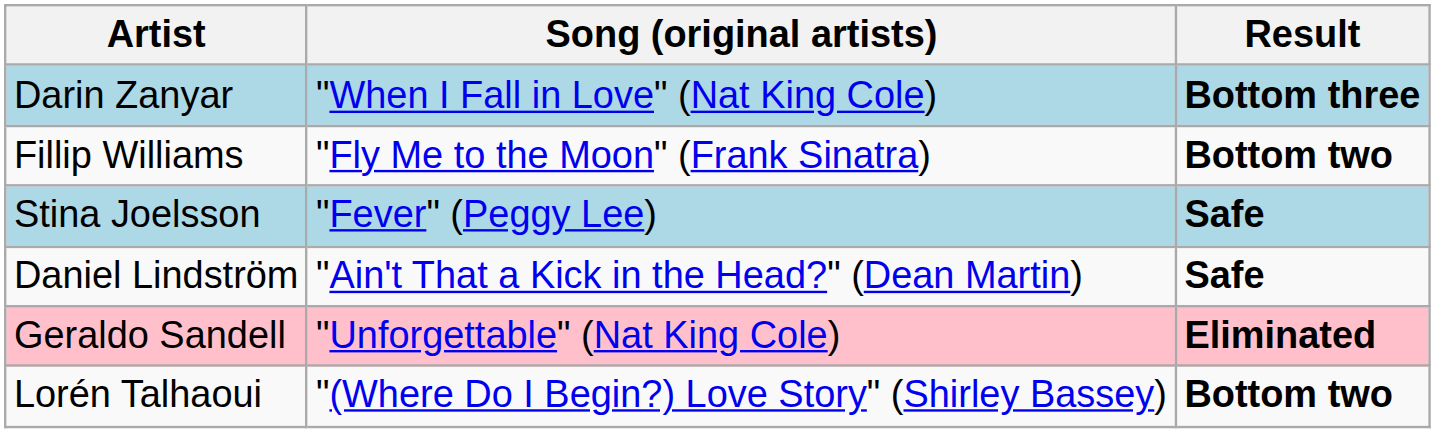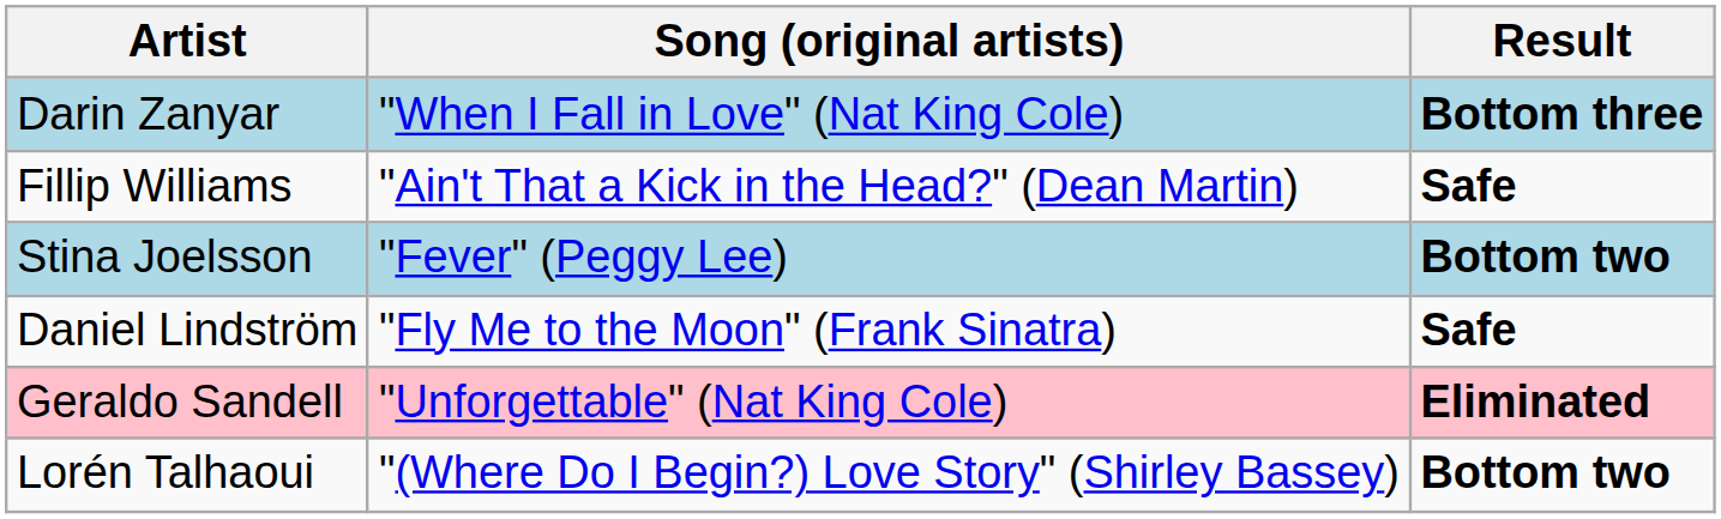 <table class=wikitable>
 <tr>
 <th>Artist</th>
 <th>Song (original artists)</th>
 <th>Result</th>
 </tr>
 <tr style="background:lightblue;">
 <td>Darin Zanyar</td>
 <td>"<a href='#'>When I Fall in Love</a>" (<a href='#'>Nat King Cole</a>)</td>
 <td><strong>Bottom three</strong></td>
 </tr>
 <tr>
 <td>Fillip Williams</td>
-<td>"<a href='#'>Fly Me to the Moon</a>" (<a href='#'>Frank Sinatra</a>)</td>
-<td><strong>Bottom two</strong></td>
+<td>"<a href='#'>Ain't That a Kick in the Head?</a>" (<a href='#'>Dean Martin</a>)</td>
+<td><strong>Safe</strong></td>
 </tr>
 <tr style="background:lightblue;">
 <td>Stina Joelsson</td>
 <td>"<a href='#'>Fever</a>" (<a href='#'>Peggy Lee</a>)</td>
-<td><strong>Safe</strong></td>
+<td><strong>Bottom two</strong></td>
 </tr>
 <tr>
 <td>Daniel Lindström</td>
-<td>"<a href='#'>Ain't That a Kick in the Head?</a>" (<a href='#'>Dean Martin</a>)</td>
+<td>"<a href='#'>Fly Me to the Moon</a>" (<a href='#'>Frank Sinatra</a>)</td>
 <td><strong>Safe</strong></td>
 </tr>
 <tr style="background:pink;">
 <td>Geraldo Sandell</td>
 <td>"<a href='#'>Unforgettable</a>" (<a href='#'>Nat King Cole</a>)</td>
 <td><strong>Eliminated</strong></td>
 </tr>
 <tr>
 <td>Lorén Talhaoui</td>
 <td>"<a href='#'>(Where Do I Begin?) Love Story</a>" (<a href='#'>Shirley Bassey</a>)</td>
 <td><strong>Bottom two</strong></td>
 </tr>
 </table>
